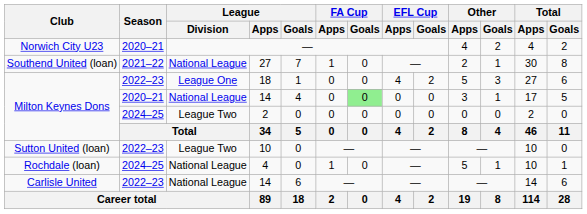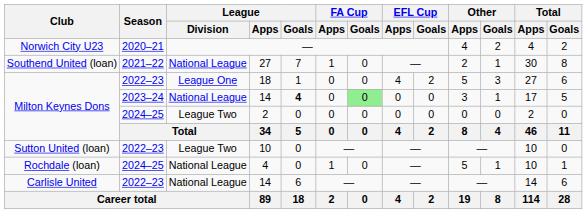 <table class="wikitable" style="text-align:center">
 <tr>
 <th rowspan="2">Club</th>
 <th rowspan="2">Season</th>
 <th colspan="3">League</th>
 <th colspan="2"><a href='#'>FA Cup</a></th>
 <th colspan="2"><a href='#'>EFL Cup</a></th>
 <th colspan="2">Other</th>
 <th colspan="2">Total</th>
 </tr>
 <tr>
 <th>Division</th>
 <th>Apps</th>
 <th>Goals</th>
 <th>Apps</th>
 <th>Goals</th>
 <th>Apps</th>
 <th>Goals</th>
 <th>Apps</th>
 <th>Goals</th>
 <th>Apps</th>
 <th>Goals</th>
 </tr>
 <tr>
 <td><a href='#'>Norwich City U23</a></td>
 <td><a href='#'>2020–21</a></td>
 <td colspan="7">—</td>
 <td>4</td>
 <td>2</td>
 <td>4</td>
 <td>2</td>
 </tr>
 <tr>
 <td><a href='#'>Southend United</a> (loan)</td>
 <td><a href='#'>2021–22</a></td>
 <td><a href='#'>National League</a></td>
 <td>27</td>
 <td>7</td>
 <td>1</td>
 <td>0</td>
 <td colspan="2">—</td>
 <td>2</td>
 <td>1</td>
 <td>30</td>
 <td>8</td>
 </tr>
 <tr>
 <td rowspan="4"><a href='#'>Milton Keynes Dons</a></td>
 <td><a href='#'>2022–23</a></td>
 <td><a href='#'>League One</a></td>
 <td>18</td>
 <td>1</td>
 <td>0</td>
 <td>0</td>
 <td>4</td>
 <td>2</td>
 <td>5</td>
 <td>3</td>
 <td>27</td>
 <td>6</td>
 </tr>
 <tr>
-<td><a href='#'>2020–21</a></td>
+<td><a href='#'>2023–24</a></td>
 <td><a href='#'>National League</a></td>
 <td>14</td>
-<td>4</td>
+<td><strong>4</strong></td>
 <td>0</td>
 <td style="background: lightgreen;">0</td>
 <td>0</td>
 <td>0</td>
 <td>3</td>
 <td>1</td>
 <td>17</td>
 <td>5</td>
 </tr>
 <tr>
 <td><a href='#'>2024–25</a></td>
 <td>League Two</td>
 <td>2</td>
 <td>0</td>
 <td>0</td>
 <td>0</td>
 <td>0</td>
 <td>0</td>
 <td>0</td>
 <td>0</td>
 <td>2</td>
 <td>0</td>
 </tr>
 <tr>
 <th colspan="2">Total</th>
 <th>34</th>
 <th>5</th>
 <th>0</th>
 <th>0</th>
 <th>4</th>
 <th>2</th>
 <th>8</th>
 <th>4</th>
 <th>46</th>
 <th>11</th>
 </tr>
 <tr>
 <td><a href='#'>Sutton United</a> (loan)</td>
 <td><a href='#'>2022–23</a></td>
 <td>League Two</td>
 <td>10</td>
 <td>0</td>
 <td colspan="2">—</td>
 <td colspan="2">—</td>
 <td colspan="2">—</td>
 <td>10</td>
 <td>0</td>
 </tr>
 <tr>
 <td><a href='#'>Rochdale</a> (loan)</td>
 <td><a href='#'>2024–25</a></td>
 <td>National League</td>
 <td>4</td>
 <td>0</td>
 <td>1</td>
 <td>0</td>
 <td colspan="2">—</td>
 <td>5</td>
 <td>1</td>
 <td>10</td>
 <td>1</td>
 </tr>
 <tr>
 <td><a href='#'>Carlisle United</a></td>
 <td><a href='#'>2022–23</a></td>
 <td>National League</td>
 <td>14</td>
 <td>6</td>
 <td colspan="2">—</td>
 <td colspan="2">—</td>
 <td colspan="2">—</td>
 <td>14</td>
 <td>6</td>
 </tr>
 <tr>
 <th colspan="3">Career total</th>
 <th>89</th>
 <th>18</th>
 <th>2</th>
 <th>0</th>
 <th>4</th>
 <th>2</th>
 <th>19</th>
 <th>8</th>
 <th>114</th>
 <th>28</th>
 </tr>
 </table>
